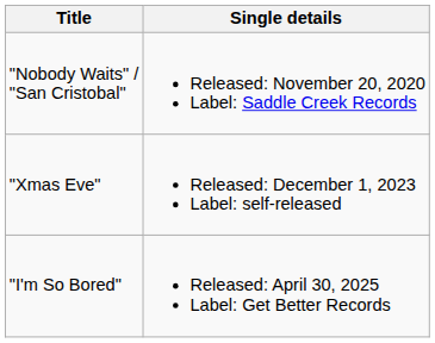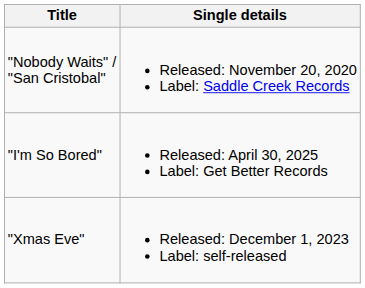 <table class=wikitable>
 <tr>
 <th>Title</th>
 <th>Single details</th>
 </tr>
 <tr>
 <td>"Nobody Waits" / <br>"San Cristobal"</td>
 <td><br><ul><li>Released: November 20, 2020</li><li>Label: <a href='#'>Saddle Creek Records</a></li></ul></td>
 </tr>
 <tr>
+<td>"I'm So Bored"</td>
+<td><br><ul><li>Released: April 30, 2025</li><li>Label: Get Better Records</li></ul></td>
+</tr>
+<tr>
 <td>"Xmas Eve"</td>
 <td><br><ul><li>Released: December 1, 2023</li><li>Label: self-released</li></ul></td>
 </tr>
-<tr>
-<td>"I'm So Bored"</td>
-<td><br><ul><li>Released: April 30, 2025</li><li>Label: Get Better Records</li></ul></td>
-</tr>
 </table>
